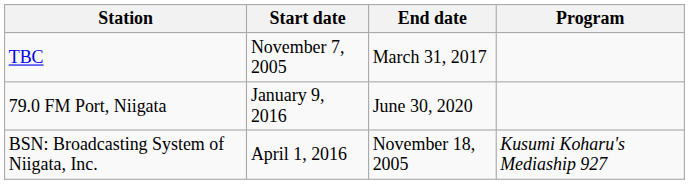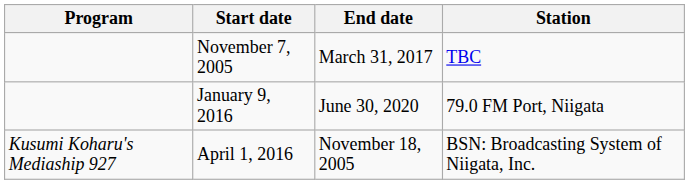 <table class="wikitable">
 <tr>
-<th>Station</th>
+<th>Program</th>
 <th>Start date</th>
 <th>End date</th>
-<th>Program</th>
+<th>Station</th>
 </tr>
 <tr>
-<td><a href='#'>TBC</a></td>
+<td></td>
 <td>November 7, 2005</td>
 <td>March 31, 2017</td>
-<td></td>
+<td><a href='#'>TBC</a></td>
 </tr>
 <tr>
-<td>79.0 FM Port, Niigata</td>
+<td></td>
 <td>January 9, 2016</td>
 <td>June 30, 2020</td>
-<td></td>
+<td>79.0 FM Port, Niigata</td>
 </tr>
 <tr>
-<td>BSN: Broadcasting System of Niigata, Inc.</td>
+<td><em>Kusumi Koharu's Mediaship 927</em></td>
 <td>April 1, 2016</td>
 <td>November 18, 2005</td>
-<td><em>Kusumi Koharu's Mediaship 927</em></td>
+<td>BSN: Broadcasting System of Niigata, Inc.</td>
 </tr>
 </table>
